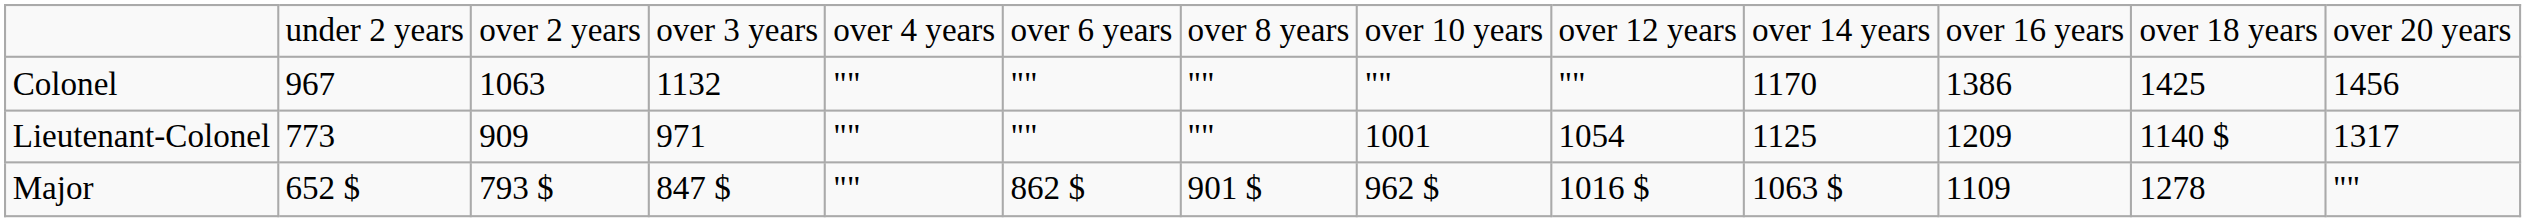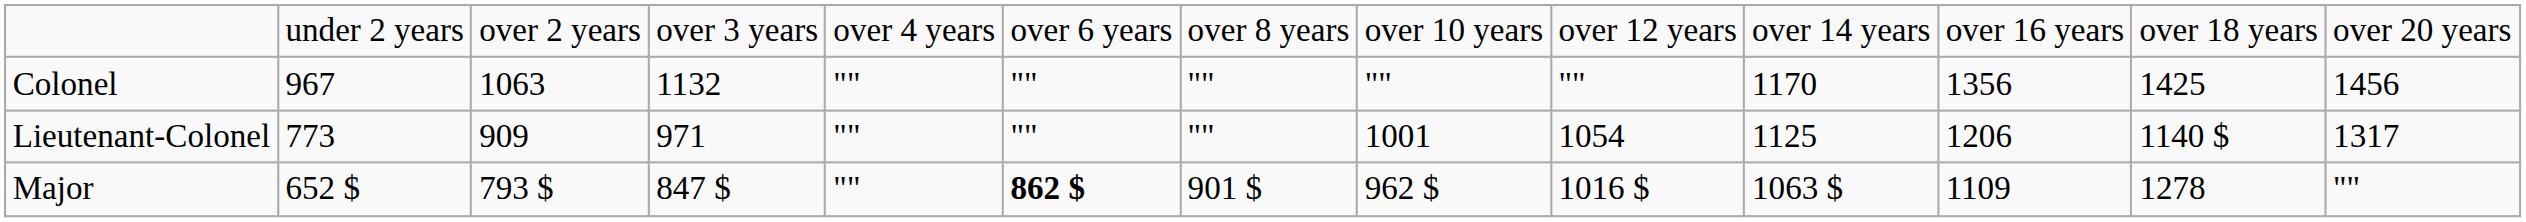 <table class="wikitable mw-collapsible">
 <tr>
 <td></td>
 <td>under 2 years</td>
 <td>over 2 years</td>
 <td>over 3 years</td>
 <td>over 4 years</td>
 <td>over 6 years</td>
 <td>over 8 years</td>
 <td>over 10 years</td>
 <td>over 12 years</td>
 <td>over 14 years</td>
 <td>over 16 years</td>
 <td>over 18 years</td>
 <td>over 20 years</td>
 </tr>
 <tr>
 <td>Colonel</td>
 <td>967</td>
 <td>1063</td>
 <td>1132</td>
 <td>""</td>
 <td>""</td>
 <td>""</td>
 <td>""</td>
 <td>""</td>
 <td>1170</td>
-<td>1386</td>
+<td>1356</td>
 <td>1425</td>
 <td>1456</td>
 </tr>
 <tr>
 <td>Lieutenant-Colonel</td>
 <td>773</td>
 <td>909</td>
 <td>971</td>
 <td>""</td>
 <td>""</td>
 <td>""</td>
 <td>1001</td>
 <td>1054</td>
 <td>1125</td>
-<td>1209</td>
+<td>1206</td>
 <td>1140 $</td>
 <td>1317</td>
 </tr>
 <tr>
 <td>Major</td>
 <td>652 $</td>
 <td>793 $</td>
 <td>847 $</td>
 <td>""</td>
-<td>862 $</td>
+<td><strong>862 $</strong></td>
 <td>901 $</td>
 <td>962 $</td>
 <td>1016 $</td>
 <td>1063 $</td>
 <td>1109</td>
 <td>1278</td>
 <td>""</td>
 </tr>
 </table>
